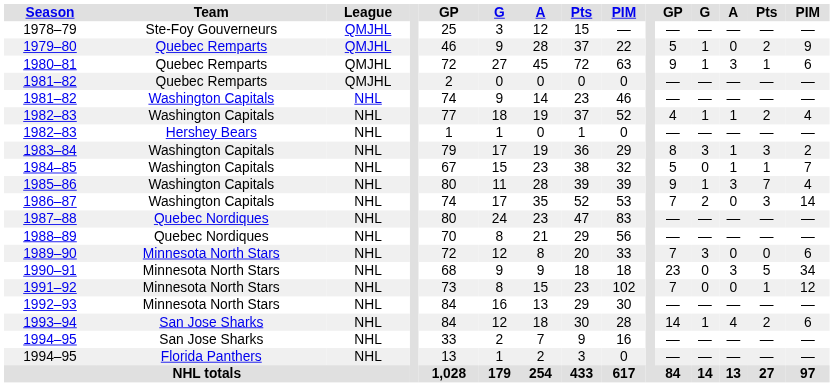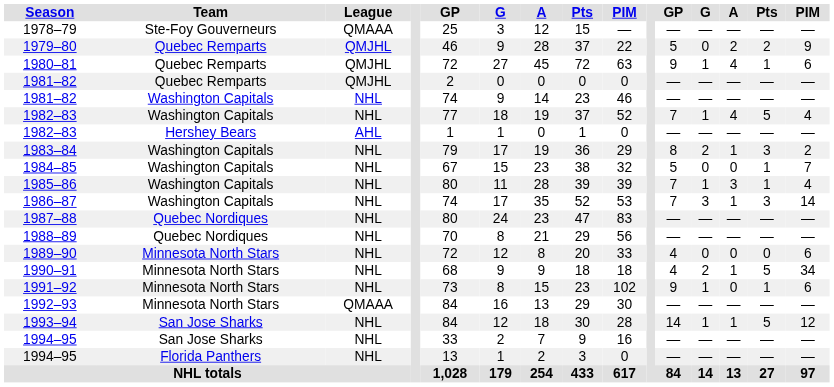 <table border="0" cellpadding="1" cellspacing="0" style="text-align:center; width:60em">
 <tr bgcolor="#e0e0e0">
 <th><a href='#'>Season</a></th>
 <th>Team</th>
 <th>League</th>
 <th rowspan="98"> </th>
 <th>GP</th>
 <th><a href='#'>G</a></th>
 <th><a href='#'>A</a></th>
 <th><a href='#'>Pts</a></th>
 <th><a href='#'>PIM</a></th>
 <th rowspan="98"> </th>
 <th>GP</th>
 <th>G</th>
 <th>A</th>
 <th>Pts</th>
 <th>PIM</th>
 </tr>
 <tr>
 <td>1978–79</td>
 <td>Ste-Foy Gouverneurs</td>
-<td><a href='#'>QMJHL</a></td>
+<td>QMAAA</td>
 <td>25</td>
 <td>3</td>
 <td>12</td>
 <td>15</td>
 <td>—</td>
 <td>—</td>
 <td>—</td>
 <td>—</td>
 <td>—</td>
 <td>—</td>
 </tr>
 <tr bgcolor="#f0f0f0">
 <td><a href='#'>1979–80</a></td>
 <td><a href='#'>Quebec Remparts</a></td>
 <td><a href='#'>QMJHL</a></td>
 <td>46</td>
 <td>9</td>
 <td>28</td>
 <td>37</td>
 <td>22</td>
 <td>5</td>
-<td>1</td>
 <td>0</td>
+<td>2</td>
 <td>2</td>
 <td>9</td>
 </tr>
 <tr>
 <td><a href='#'>1980–81</a></td>
 <td>Quebec Remparts</td>
 <td>QMJHL</td>
 <td>72</td>
 <td>27</td>
 <td>45</td>
 <td>72</td>
 <td>63</td>
 <td>9</td>
 <td>1</td>
-<td>3</td>
+<td>4</td>
 <td>1</td>
 <td>6</td>
 </tr>
 <tr bgcolor="#f0f0f0">
 <td><a href='#'>1981–82</a></td>
 <td>Quebec Remparts</td>
 <td>QMJHL</td>
 <td>2</td>
 <td>0</td>
 <td>0</td>
 <td>0</td>
 <td>0</td>
 <td>—</td>
 <td>—</td>
 <td>—</td>
 <td>—</td>
 <td>—</td>
 </tr>
 <tr>
 <td><a href='#'>1981–82</a></td>
 <td><a href='#'>Washington Capitals</a></td>
 <td><a href='#'>NHL</a></td>
 <td>74</td>
 <td>9</td>
 <td>14</td>
 <td>23</td>
 <td>46</td>
 <td>—</td>
 <td>—</td>
 <td>—</td>
 <td>—</td>
 <td>—</td>
 </tr>
 <tr bgcolor="#f0f0f0">
 <td><a href='#'>1982–83</a></td>
 <td>Washington Capitals</td>
 <td>NHL</td>
 <td>77</td>
 <td>18</td>
 <td>19</td>
 <td>37</td>
 <td>52</td>
+<td>7</td>
+<td>1</td>
 <td>4</td>
-<td>1</td>
-<td>1</td>
-<td>2</td>
+<td>5</td>
 <td>4</td>
 </tr>
 <tr>
 <td><a href='#'>1982–83</a></td>
 <td><a href='#'>Hershey Bears</a></td>
-<td>NHL</td>
+<td><a href='#'>AHL</a></td>
 <td>1</td>
 <td>1</td>
 <td>0</td>
 <td>1</td>
 <td>0</td>
 <td>—</td>
 <td>—</td>
 <td>—</td>
 <td>—</td>
 <td>—</td>
 </tr>
 <tr bgcolor="#f0f0f0">
 <td><a href='#'>1983–84</a></td>
 <td>Washington Capitals</td>
 <td>NHL</td>
 <td>79</td>
 <td>17</td>
 <td>19</td>
 <td>36</td>
 <td>29</td>
 <td>8</td>
-<td>3</td>
+<td>2</td>
 <td>1</td>
 <td>3</td>
 <td>2</td>
 </tr>
 <tr>
 <td><a href='#'>1984–85</a></td>
 <td>Washington Capitals</td>
 <td>NHL</td>
 <td>67</td>
 <td>15</td>
 <td>23</td>
 <td>38</td>
 <td>32</td>
 <td>5</td>
 <td>0</td>
-<td>1</td>
+<td>0</td>
 <td>1</td>
 <td>7</td>
 </tr>
 <tr bgcolor="#f0f0f0">
 <td><a href='#'>1985–86</a></td>
 <td>Washington Capitals</td>
 <td>NHL</td>
 <td>80</td>
 <td>11</td>
 <td>28</td>
 <td>39</td>
 <td>39</td>
-<td>9</td>
+<td>7</td>
 <td>1</td>
 <td>3</td>
-<td>7</td>
+<td>1</td>
 <td>4</td>
 </tr>
 <tr>
 <td><a href='#'>1986–87</a></td>
 <td>Washington Capitals</td>
 <td>NHL</td>
 <td>74</td>
 <td>17</td>
 <td>35</td>
 <td>52</td>
 <td>53</td>
 <td>7</td>
-<td>2</td>
-<td>0</td>
+<td>3</td>
+<td>1</td>
 <td>3</td>
 <td>14</td>
 </tr>
 <tr bgcolor="#f0f0f0">
 <td><a href='#'>1987–88</a></td>
 <td><a href='#'>Quebec Nordiques</a></td>
 <td>NHL</td>
 <td>80</td>
 <td>24</td>
 <td>23</td>
 <td>47</td>
 <td>83</td>
 <td>—</td>
 <td>—</td>
 <td>—</td>
 <td>—</td>
 <td>—</td>
 </tr>
 <tr>
 <td><a href='#'>1988–89</a></td>
 <td>Quebec Nordiques</td>
 <td>NHL</td>
 <td>70</td>
 <td>8</td>
 <td>21</td>
 <td>29</td>
 <td>56</td>
 <td>—</td>
 <td>—</td>
 <td>—</td>
 <td>—</td>
 <td>—</td>
 </tr>
 <tr bgcolor="#f0f0f0">
 <td><a href='#'>1989–90</a></td>
 <td><a href='#'>Minnesota North Stars</a></td>
 <td>NHL</td>
 <td>72</td>
 <td>12</td>
 <td>8</td>
 <td>20</td>
 <td>33</td>
-<td>7</td>
-<td>3</td>
+<td>4</td>
+<td>0</td>
 <td>0</td>
 <td>0</td>
 <td>6</td>
 </tr>
 <tr>
 <td><a href='#'>1990–91</a></td>
 <td>Minnesota North Stars</td>
 <td>NHL</td>
 <td>68</td>
 <td>9</td>
 <td>9</td>
 <td>18</td>
 <td>18</td>
-<td>23</td>
-<td>0</td>
-<td>3</td>
+<td>4</td>
+<td>2</td>
+<td>1</td>
 <td>5</td>
 <td>34</td>
 </tr>
 <tr bgcolor="#f0f0f0">
 <td><a href='#'>1991–92</a></td>
 <td>Minnesota North Stars</td>
 <td>NHL</td>
 <td>73</td>
 <td>8</td>
 <td>15</td>
 <td>23</td>
 <td>102</td>
-<td>7</td>
-<td>0</td>
+<td>9</td>
+<td>1</td>
 <td>0</td>
 <td>1</td>
-<td>12</td>
+<td>6</td>
 </tr>
 <tr>
 <td><a href='#'>1992–93</a></td>
 <td>Minnesota North Stars</td>
-<td>NHL</td>
+<td>QMAAA</td>
 <td>84</td>
 <td>16</td>
 <td>13</td>
 <td>29</td>
 <td>30</td>
 <td>—</td>
 <td>—</td>
 <td>—</td>
 <td>—</td>
 <td>—</td>
 </tr>
 <tr bgcolor="#f0f0f0">
 <td><a href='#'>1993–94</a></td>
 <td><a href='#'>San Jose Sharks</a></td>
 <td>NHL</td>
 <td>84</td>
 <td>12</td>
 <td>18</td>
 <td>30</td>
 <td>28</td>
 <td>14</td>
 <td>1</td>
-<td>4</td>
-<td>2</td>
-<td>6</td>
+<td>1</td>
+<td>5</td>
+<td>12</td>
 </tr>
 <tr>
 <td><a href='#'>1994–95</a></td>
 <td>San Jose Sharks</td>
 <td>NHL</td>
 <td>33</td>
 <td>2</td>
 <td>7</td>
 <td>9</td>
 <td>16</td>
 <td>—</td>
 <td>—</td>
 <td>—</td>
 <td>—</td>
 <td>—</td>
 </tr>
 <tr bgcolor="#f0f0f0">
 <td>1994–95</td>
 <td><a href='#'>Florida Panthers</a></td>
 <td>NHL</td>
 <td>13</td>
 <td>1</td>
 <td>2</td>
 <td>3</td>
 <td>0</td>
 <td>—</td>
 <td>—</td>
 <td>—</td>
 <td>—</td>
 <td>—</td>
 </tr>
 <tr bgcolor="#e0e0e0">
 <th colspan="3">NHL totals</th>
 <th>1,028</th>
 <th>179</th>
 <th>254</th>
 <th>433</th>
 <th>617</th>
 <th>84</th>
 <th>14</th>
 <th>13</th>
 <th>27</th>
 <th>97</th>
 </tr>
 </table>
